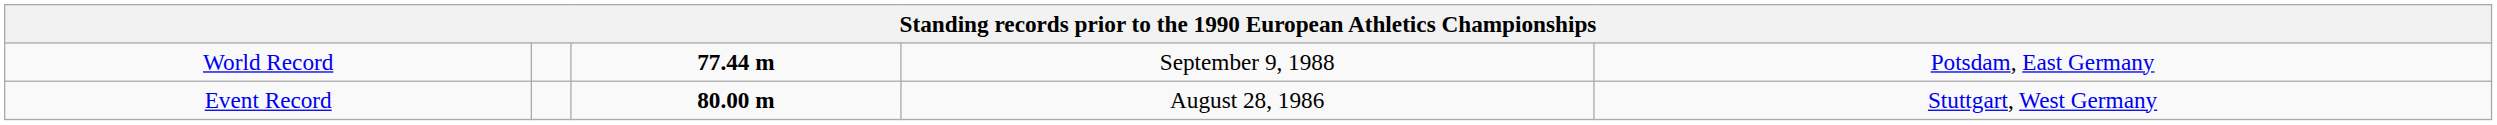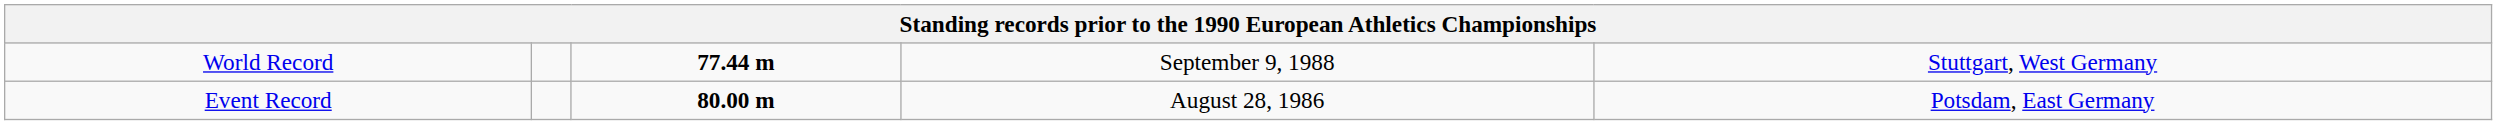 <table class="wikitable" style=" text-align:center; font-size:110%;" width="95%">
 <tr>
 <th colspan="5">Standing records prior to the 1990 European Athletics Championships</th>
 </tr>
 <tr>
 <td><a href='#'>World Record</a></td>
 <td></td>
 <td><strong>77.44 m </strong></td>
 <td>September 9, 1988</td>
-<td> <a href='#'>Potsdam</a>, <a href='#'>East Germany</a></td>
+<td> <a href='#'>Stuttgart</a>, <a href='#'>West Germany</a></td>
 </tr>
 <tr>
 <td><a href='#'>Event Record</a></td>
 <td></td>
 <td><strong>80.00 m </strong></td>
 <td>August 28, 1986</td>
-<td> <a href='#'>Stuttgart</a>, <a href='#'>West Germany</a></td>
+<td> <a href='#'>Potsdam</a>, <a href='#'>East Germany</a></td>
 </tr>
 </table>
